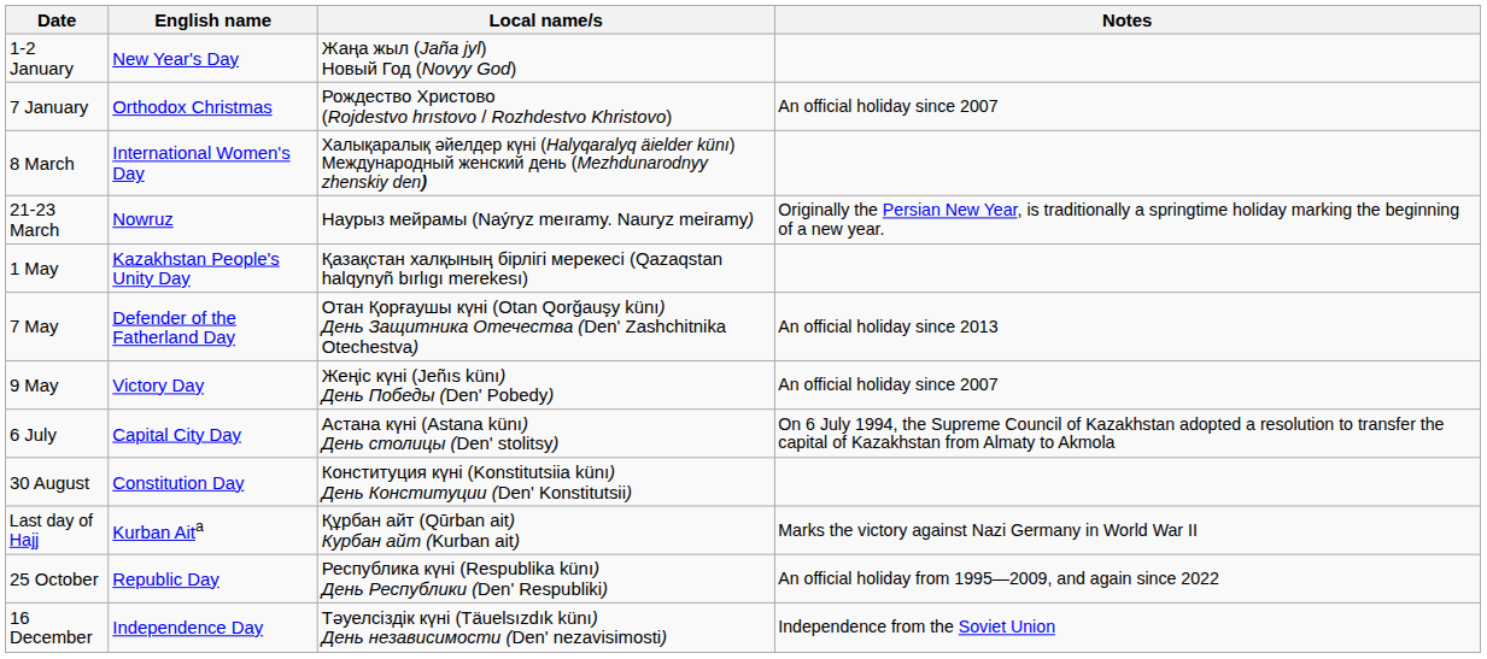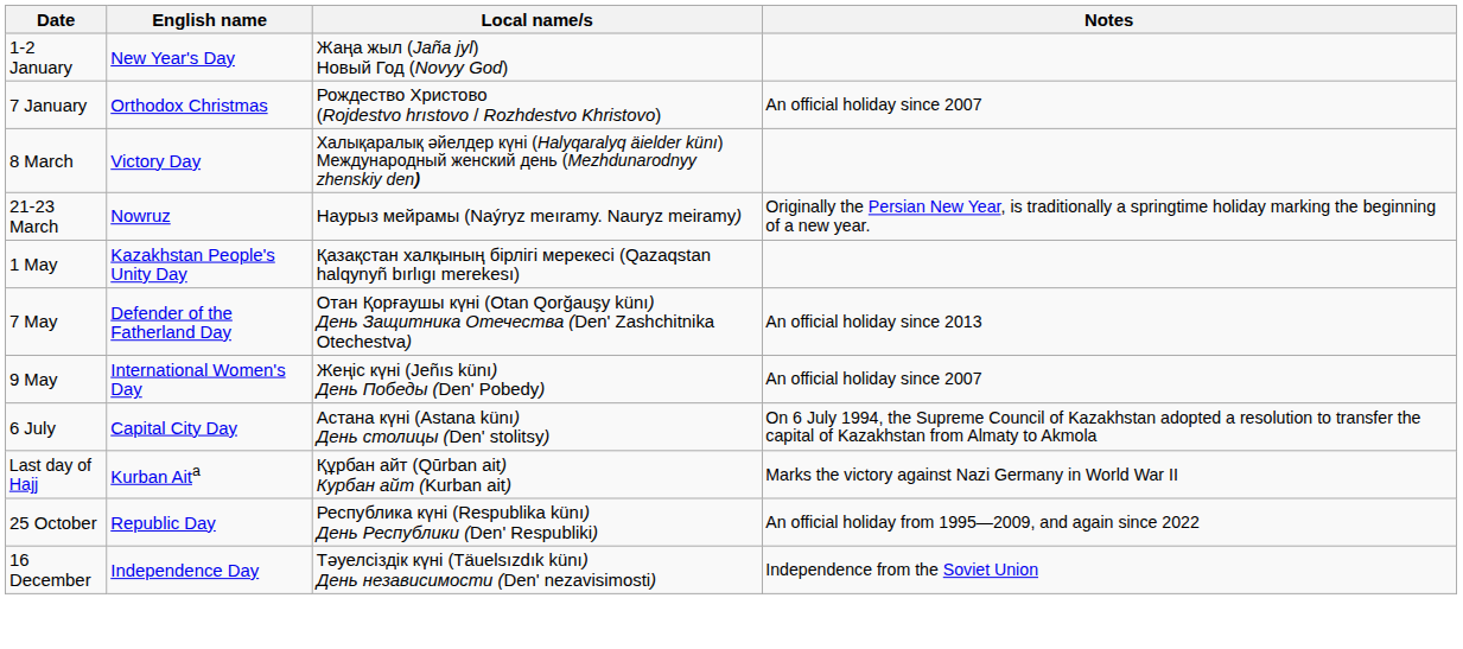 <table class="wikitable" style="font-size:95%;">
 <tr style="background:#efefef;">
 <th style="width:80px;">Date</th>
 <th style="width:170px;">English name</th>
 <th>Local name/s</th>
 <th>Notes</th>
 </tr>
 <tr>
 <td>1-2 January</td>
 <td><a href='#'>New Year's Day</a></td>
 <td>Жаңа жыл (<em>Jaña jyl</em>)<br>Новый Год (<em>Novyy God</em>)</td>
 <td style="font-size:95%;"></td>
 </tr>
 <tr>
 <td>7 January</td>
 <td><a href='#'>Orthodox Christmas</a></td>
 <td>Рождество Христово<br>(<em>Rojdestvo hrıstovo</em> / <em>Rozhdestvo Khristovo</em>)</td>
 <td style="font-size:95%;">An official holiday since 2007</td>
 </tr>
 <tr>
 <td>8 March</td>
-<td><a href='#'>International Women's Day</a></td>
+<td><a href='#'>Victory Day</a></td>
 <td style="font-size:95%;">Халықаралық әйелдер күні (<em>Halyqaralyq äielder künı</em>)<br>Международный женский день (<em>Mezhdunarodnyy zhenskiy den<strong>)</td>
 <td style="font-size:95%;"></td>
 </tr>
 <tr>
 <td>21-23 March</td>
 <td><a href='#'>Nowruz</a></td>
 <td>Наурыз мейрамы (</em>Naýryz meıramy. Nauryz meiramy<em>)</td>
 <td style="font-size:95%;">Originally the <a href='#'>Persian New Year</a>, is traditionally a springtime holiday marking the beginning of a new year.</td>
 </tr>
 <tr>
 <td>1 May</td>
 <td><a href='#'>Kazakhstan People's Unity Day</a></td>
 <td>Қазақстан халқының бірлігі мерекесі (</em>Qazaqstan halqynyñ bırlıgı merekesı)<em><br></td>
 <td style="font-size:95%;"></td>
 </tr>
 <tr>
 <td>7 May</td>
 <td><a href='#'>Defender of the Fatherland Day</a></td>
 <td>Отан Қорғаушы күні (</em>Otan Qorğauşy künı<em>)<br>День Защитника Отечества (</em>Den' Zashchitnika Otechestva<em>)</td>
 <td style="font-size:95%;">An official holiday since 2013</td>
 </tr>
 <tr>
 <td>9 May</td>
-<td><a href='#'>Victory Day</a></td>
+<td><a href='#'>International Women's Day</a></td>
 <td>Жеңіс күні (</em>Jeñıs künı<em>)<br>День Победы (</em>Den' Pobedy<em>)</td>
 <td style="font-size:95%;">An official holiday since 2007</td>
 </tr>
 <tr>
 <td>6 July</td>
 <td><a href='#'>Capital City Day</a></td>
 <td>Астана күні (</em>Astana künı<em>)<br>День столицы (</em>Den' stolitsy<em>)</td>
 <td style="font-size:95%;">On 6 July 1994, the Supreme Council of Kazakhstan adopted a resolution to transfer the capital of Kazakhstan from Almaty to Akmola</td>
-</tr>
-<tr>
-<td>30 August</td>
-<td><a href='#'>Constitution Day</a></td>
-<td>Конституция күні (</em>Konstitutsiia künı<em>)<br>День Конституции (</em>Den' Konstitutsii<em>)</td>
-<td style="font-size:95%;"></td>
 </tr>
 <tr>
 <td style="font-size:95%;">Last day of <a href='#'>Hajj</a><br></td>
 <td><a href='#'>Kurban Ait</a><sup>a</sup></td>
 <td>Құрбан айт (</em>Qūrban ait<em>)<br>Курбан айт (</em>Kurban ait<em>)</td>
 <td style="font-size:95%;">Marks the victory against Nazi Germany in World War II</td>
 </tr>
 <tr>
 <td>25 October</td>
 <td><a href='#'>Republic Day</a></td>
 <td>Республика күні (</em>Respublika künı<em>)<br>День Республики (</em>Den' Respubliki<em>)</td>
 <td style="font-size:95%;">An official holiday from 1995—2009, and again since 2022</td>
 </tr>
 <tr>
 <td>16 December</td>
 <td><a href='#'>Independence Day</a></td>
 <td>Тәуелсіздік күні (</em>Täuelsızdık künı<em>)<br>День независимости (</em>Den' nezavisimosti<em>)</td>
 <td style="font-size:95%;">Independence from the <a href='#'>Soviet Union</a></td>
 </tr>
 </table>
